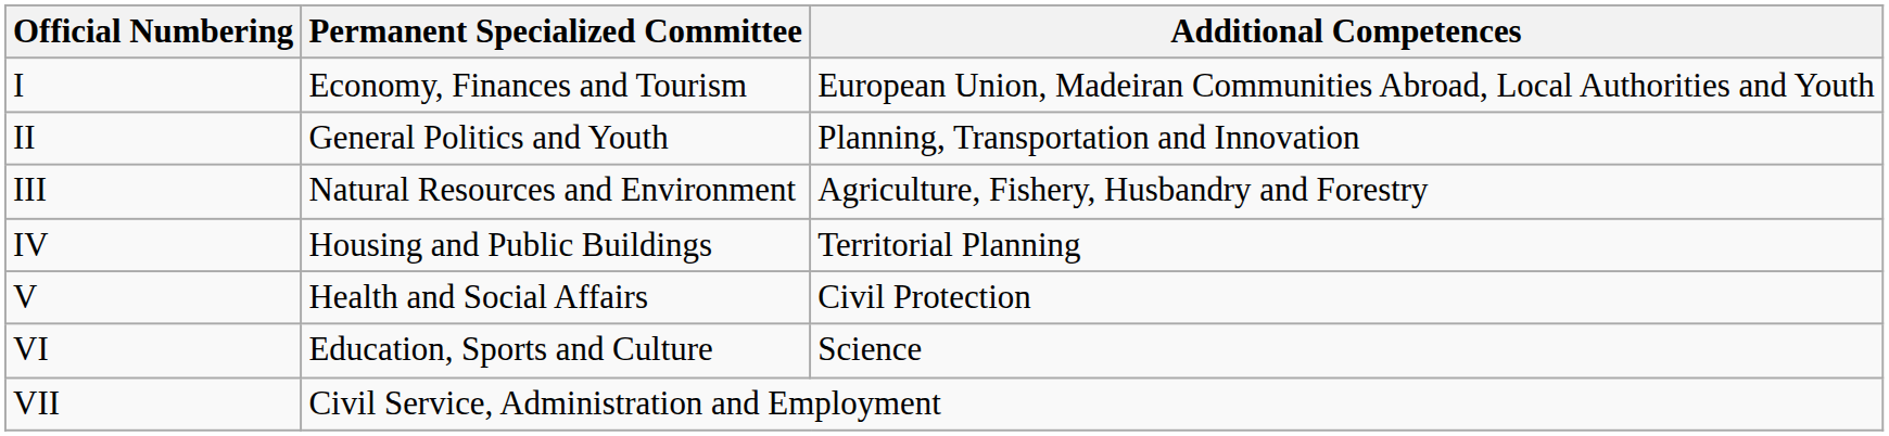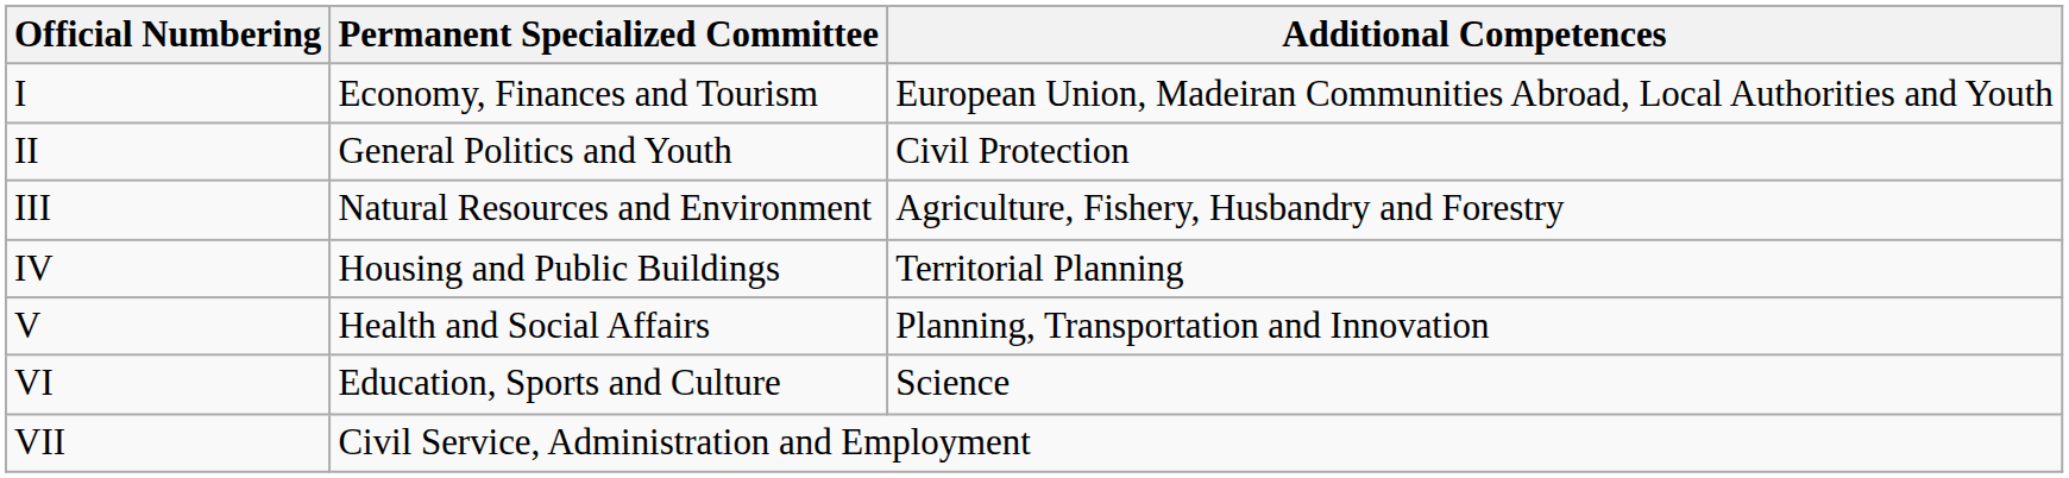 <table class="wikitable">
 <tr>
 <th>Official Numbering</th>
 <th>Permanent Specialized Committee</th>
 <th>Additional Competences</th>
 </tr>
 <tr>
 <td>I</td>
 <td>Economy, Finances and Tourism</td>
 <td>European Union, Madeiran Communities Abroad, Local Authorities and Youth</td>
 </tr>
 <tr>
 <td>II</td>
 <td>General Politics and Youth</td>
-<td>Planning, Transportation and Innovation</td>
+<td>Civil Protection</td>
 </tr>
 <tr>
 <td>III</td>
 <td>Natural Resources and Environment</td>
 <td>Agriculture, Fishery, Husbandry and Forestry</td>
 </tr>
 <tr>
 <td>IV</td>
 <td>Housing and Public Buildings</td>
 <td>Territorial Planning</td>
 </tr>
 <tr>
 <td>V</td>
 <td>Health and Social Affairs</td>
-<td>Civil Protection</td>
+<td>Planning, Transportation and Innovation</td>
 </tr>
 <tr>
 <td>VI</td>
 <td>Education, Sports and Culture</td>
 <td>Science</td>
 </tr>
 <tr>
 <td>VII</td>
 <td colspan="2">Civil Service, Administration and Employment</td>
 </tr>
 </table>
